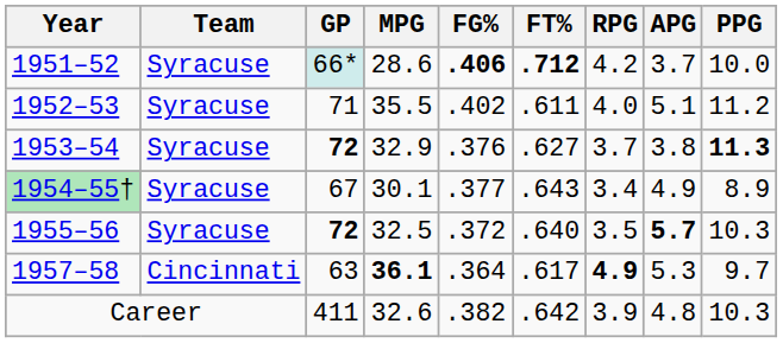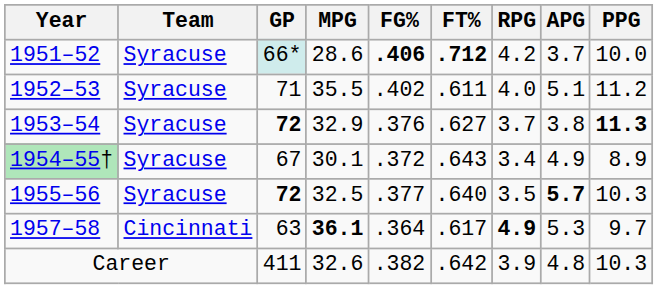 <table class="wikitable sortable" style="font-size:95%; text-align:right;">
 <tr>
 <th>Year</th>
 <th>Team</th>
 <th>GP</th>
 <th>MPG</th>
 <th>FG%</th>
 <th>FT%</th>
 <th>RPG</th>
 <th>APG</th>
 <th>PPG</th>
 </tr>
 <tr>
 <td style="text-align:left;"><a href='#'>1951–52</a></td>
 <td style="text-align:left;"><a href='#'>Syracuse</a></td>
 <td style="background:#cfecec;">66*</td>
 <td>28.6</td>
 <td><strong>.406</strong></td>
 <td><strong>.712</strong></td>
 <td>4.2</td>
 <td>3.7</td>
 <td>10.0</td>
 </tr>
 <tr>
 <td style="text-align:left;"><a href='#'>1952–53</a></td>
 <td style="text-align:left;"><a href='#'>Syracuse</a></td>
 <td>71</td>
 <td>35.5</td>
 <td>.402</td>
 <td>.611</td>
 <td>4.0</td>
 <td>5.1</td>
 <td>11.2</td>
 </tr>
 <tr>
 <td style="text-align:left;"><a href='#'>1953–54</a></td>
 <td style="text-align:left;"><a href='#'>Syracuse</a></td>
 <td><strong>72</strong></td>
 <td>32.9</td>
 <td>.376</td>
 <td>.627</td>
 <td>3.7</td>
 <td>3.8</td>
 <td><strong>11.3</strong></td>
 </tr>
 <tr>
 <td style="text-align:left;background:#afe6ba;"><a href='#'>1954–55</a>†</td>
 <td style="text-align:left;"><a href='#'>Syracuse</a></td>
 <td>67</td>
 <td>30.1</td>
-<td>.377</td>
+<td>.372</td>
 <td>.643</td>
 <td>3.4</td>
 <td>4.9</td>
 <td>8.9</td>
 </tr>
 <tr>
 <td style="text-align:left;"><a href='#'>1955–56</a></td>
 <td style="text-align:left;"><a href='#'>Syracuse</a></td>
 <td><strong>72</strong></td>
 <td>32.5</td>
-<td>.372</td>
+<td>.377</td>
 <td>.640</td>
 <td>3.5</td>
 <td><strong>5.7</strong></td>
 <td>10.3</td>
 </tr>
 <tr>
 <td style="text-align:left;"><a href='#'>1957–58</a></td>
 <td style="text-align:left;"><a href='#'>Cincinnati</a></td>
 <td>63</td>
 <td><strong>36.1</strong></td>
 <td>.364</td>
 <td>.617</td>
 <td><strong>4.9</strong></td>
 <td>5.3</td>
 <td>9.7</td>
 </tr>
 <tr>
 <td colspan="2" style="text-align:center;">Career</td>
 <td>411</td>
 <td>32.6</td>
 <td>.382</td>
 <td>.642</td>
 <td>3.9</td>
 <td>4.8</td>
 <td>10.3</td>
 </tr>
 </table>
